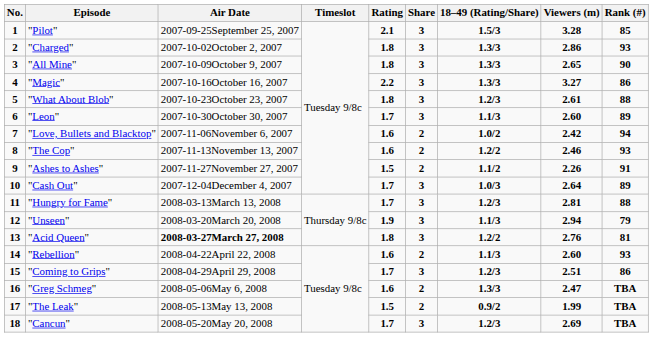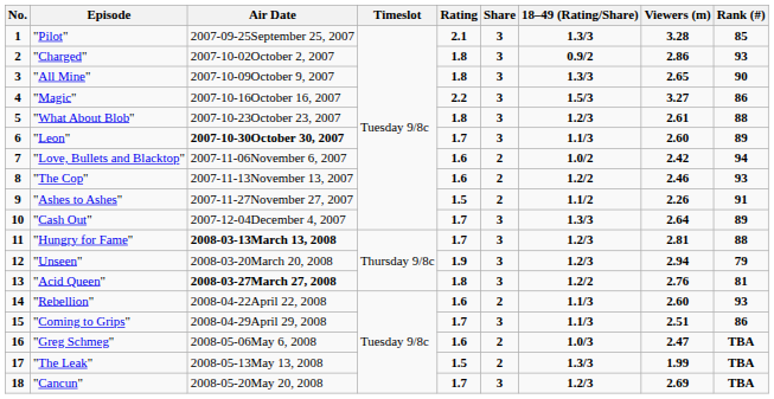 <table class="wikitable sortable">
 <tr>
 <th>No.</th>
 <th>Episode</th>
 <th>Air Date</th>
 <th>Timeslot</th>
 <th>Rating</th>
 <th>Share</th>
 <th>18–49 (Rating/Share)</th>
 <th>Viewers (m)</th>
 <th>Rank (#)</th>
 </tr>
 <tr>
 <td style="text-align:center;"><strong>1</strong></td>
 <td>"<a href='#'>Pilot</a>"</td>
 <td><span>2007-09-25</span>September 25, 2007</td>
 <td rowspan=10>Tuesday 9/8c</td>
 <td style="text-align:center;"><strong>2.1</strong></td>
 <td style="text-align:center;"><strong>3</strong></td>
-<td style="text-align:center;"><strong>1.5/3</strong></td>
+<td style="text-align:center;"><strong>1.3/3</strong></td>
 <td style="text-align:center;"><strong>3.28</strong></td>
 <td style="text-align:center;"><strong>85</strong></td>
 </tr>
 <tr>
 <td style="text-align:center;"><strong>2</strong></td>
 <td>"<a href='#'>Charged</a>"</td>
 <td><span>2007-10-02</span>October 2, 2007</td>
 <td style="text-align:center;"><strong>1.8</strong></td>
 <td style="text-align:center;"><strong>3</strong></td>
-<td style="text-align:center;"><strong>1.3/3</strong></td>
+<td style="text-align:center;"><strong>0.9/2</strong></td>
 <td style="text-align:center;"><strong>2.86</strong></td>
 <td style="text-align:center;"><strong>93</strong></td>
 </tr>
 <tr>
 <td style="text-align:center;"><strong>3</strong></td>
 <td>"<a href='#'>All Mine</a>"</td>
 <td><span>2007-10-09</span>October 9, 2007</td>
 <td style="text-align:center;"><strong>1.8</strong></td>
 <td style="text-align:center;"><strong>3</strong></td>
 <td style="text-align:center;"><strong>1.3/3</strong></td>
 <td style="text-align:center;"><strong>2.65</strong></td>
 <td style="text-align:center;"><strong>90</strong></td>
 </tr>
 <tr>
 <td style="text-align:center;"><strong>4</strong></td>
 <td>"<a href='#'>Magic</a>"</td>
 <td><span>2007-10-16</span>October 16, 2007</td>
 <td style="text-align:center;"><strong>2.2</strong></td>
 <td style="text-align:center;"><strong>3</strong></td>
-<td style="text-align:center;"><strong>1.3/3</strong></td>
+<td style="text-align:center;"><strong>1.5/3</strong></td>
 <td style="text-align:center;"><strong>3.27</strong></td>
 <td style="text-align:center;"><strong>86</strong></td>
 </tr>
 <tr>
 <td style="text-align:center;"><strong>5</strong></td>
 <td>"<a href='#'>What About Blob</a>"</td>
 <td><span>2007-10-23</span>October 23, 2007</td>
 <td style="text-align:center;"><strong>1.8</strong></td>
 <td style="text-align:center;"><strong>3</strong></td>
 <td style="text-align:center;"><strong>1.2/3</strong></td>
 <td style="text-align:center;"><strong>2.61</strong></td>
 <td style="text-align:center;"><strong>88</strong></td>
 </tr>
 <tr>
 <td style="text-align:center;"><strong>6</strong></td>
 <td>"<a href='#'>Leon</a>"</td>
-<td><span>2007-10-30</span>October 30, 2007</td>
+<td><strong><span>2007-10-30</span>October 30, 2007</strong></td>
 <td style="text-align:center;"><strong>1.7</strong></td>
 <td style="text-align:center;"><strong>3</strong></td>
 <td style="text-align:center;"><strong>1.1/3</strong></td>
 <td style="text-align:center;"><strong>2.60</strong></td>
 <td style="text-align:center;"><strong>89</strong></td>
 </tr>
 <tr>
 <td style="text-align:center;"><strong>7</strong></td>
 <td>"<a href='#'>Love, Bullets and Blacktop</a>"</td>
 <td><span>2007-11-06</span>November 6, 2007</td>
 <td style="text-align:center;"><strong>1.6</strong></td>
 <td style="text-align:center;"><strong>2</strong></td>
 <td style="text-align:center;"><strong>1.0/2</strong></td>
 <td style="text-align:center;"><strong>2.42</strong></td>
 <td style="text-align:center;"><strong>94</strong></td>
 </tr>
 <tr>
 <td style="text-align:center;"><strong>8</strong></td>
 <td>"<a href='#'>The Cop</a>"</td>
 <td><span>2007-11-13</span>November 13, 2007</td>
 <td style="text-align:center;"><strong>1.6</strong></td>
 <td style="text-align:center;"><strong>2</strong></td>
 <td style="text-align:center;"><strong>1.2/2</strong></td>
 <td style="text-align:center;"><strong>2.46</strong></td>
 <td style="text-align:center;"><strong>93</strong></td>
 </tr>
 <tr>
 <td style="text-align:center;"><strong>9</strong></td>
 <td>"<a href='#'>Ashes to Ashes</a>"</td>
 <td><span>2007-11-27</span>November 27, 2007</td>
 <td style="text-align:center;"><strong>1.5</strong></td>
 <td style="text-align:center;"><strong>2</strong></td>
 <td style="text-align:center;"><strong>1.1/2 </strong></td>
 <td style="text-align:center;"><strong>2.26</strong></td>
 <td style="text-align:center;"><strong>91</strong></td>
 </tr>
 <tr>
 <td style="text-align:center;"><strong>10</strong></td>
 <td>"<a href='#'>Cash Out</a>"</td>
 <td><span>2007-12-04</span>December 4, 2007</td>
 <td style="text-align:center;"><strong>1.7</strong></td>
 <td style="text-align:center;"><strong>3</strong></td>
-<td style="text-align:center;"><strong>1.0/3</strong></td>
+<td style="text-align:center;"><strong>1.3/3</strong></td>
 <td style="text-align:center;"><strong>2.64 </strong></td>
 <td style="text-align:center;"><strong>89</strong></td>
 </tr>
 <tr>
 <td style="text-align:center;"><strong>11</strong></td>
 <td>"<a href='#'>Hungry for Fame</a>"</td>
-<td><span>2008-03-13</span>March 13, 2008</td>
+<td><strong><span>2008-03-13</span>March 13, 2008</strong></td>
 <td rowspan=3>Thursday 9/8c</td>
 <td style="text-align:center;"><strong>1.7</strong></td>
 <td style="text-align:center;"><strong>3</strong></td>
 <td style="text-align:center;"><strong>1.2/3</strong></td>
 <td style="text-align:center;"><strong>2.81</strong></td>
 <td style="text-align:center;"><strong>88</strong></td>
 </tr>
 <tr>
 <td style="text-align:center;"><strong>12</strong></td>
 <td>"<a href='#'>Unseen</a>"</td>
 <td><span>2008-03-20</span>March 20, 2008</td>
 <td style="text-align:center;"><strong>1.9</strong></td>
 <td style="text-align:center;"><strong>3</strong></td>
-<td style="text-align:center;"><strong>1.1/3</strong></td>
+<td style="text-align:center;"><strong>1.2/3</strong></td>
 <td style="text-align:center;"><strong>2.94</strong></td>
 <td style="text-align:center;"><strong>79</strong></td>
 </tr>
 <tr>
 <td style="text-align:center;"><strong>13</strong></td>
 <td>"<a href='#'>Acid Queen</a>"</td>
 <td><strong><span>2008-03-27</span>March 27, 2008</strong></td>
 <td style="text-align:center;"><strong>1.8</strong></td>
 <td style="text-align:center;"><strong>3</strong></td>
 <td style="text-align:center;"><strong>1.2/2</strong></td>
 <td style="text-align:center;"><strong>2.76</strong></td>
 <td style="text-align:center;"><strong>81</strong></td>
 </tr>
 <tr>
 <td style="text-align:center;"><strong>14</strong></td>
 <td>"<a href='#'>Rebellion</a>"</td>
 <td><span>2008-04-22</span>April 22, 2008</td>
 <td rowspan=5>Tuesday 9/8c</td>
 <td style="text-align:center;"><strong>1.6</strong></td>
 <td style="text-align:center;"><strong>2</strong></td>
 <td style="text-align:center;"><strong>1.1/3</strong></td>
 <td style="text-align:center;"><strong>2.60</strong></td>
 <td style="text-align:center;"><strong>93</strong></td>
 </tr>
 <tr>
 <td style="text-align:center;"><strong>15</strong></td>
 <td>"<a href='#'>Coming to Grips</a>"</td>
 <td><span>2008-04-29</span>April 29, 2008</td>
 <td style="text-align:center;"><strong>1.7</strong></td>
 <td style="text-align:center;"><strong>3</strong></td>
-<td style="text-align:center;"><strong>1.2/3</strong></td>
+<td style="text-align:center;"><strong>1.1/3</strong></td>
 <td style="text-align:center;"><strong>2.51</strong></td>
 <td style="text-align:center;"><strong>86</strong></td>
 </tr>
 <tr>
 <td style="text-align:center;"><strong>16</strong></td>
 <td>"<a href='#'>Greg Schmeg</a>"</td>
 <td><span>2008-05-06</span>May 6, 2008</td>
 <td style="text-align:center;"><strong>1.6</strong></td>
 <td style="text-align:center;"><strong>2</strong></td>
-<td style="text-align:center;"><strong>1.3/3</strong></td>
+<td style="text-align:center;"><strong>1.0/3</strong></td>
 <td style="text-align:center;"><strong>2.47</strong></td>
 <td style="text-align:center;"><strong>TBA</strong></td>
 </tr>
 <tr>
 <td style="text-align:center;"><strong>17</strong></td>
 <td>"<a href='#'>The Leak</a>"</td>
 <td><span>2008-05-13</span>May 13, 2008</td>
 <td style="text-align:center;"><strong>1.5</strong></td>
 <td style="text-align:center;"><strong>2</strong></td>
-<td style="text-align:center;"><strong>0.9/2</strong></td>
+<td style="text-align:center;"><strong>1.3/3</strong></td>
 <td style="text-align:center;"><strong>1.99</strong></td>
 <td style="text-align:center;"><strong>TBA</strong></td>
 </tr>
 <tr>
 <td style="text-align:center;"><strong>18</strong></td>
 <td>"<a href='#'>Cancun</a>"</td>
 <td><span>2008-05-20</span>May 20, 2008</td>
 <td style="text-align:center;"><strong>1.7</strong></td>
 <td style="text-align:center;"><strong>3</strong></td>
 <td style="text-align:center;"><strong>1.2/3</strong></td>
 <td style="text-align:center;"><strong>2.69</strong></td>
 <td style="text-align:center;"><strong>TBA</strong></td>
 </tr>
 </table>
